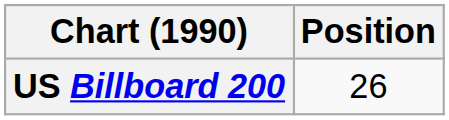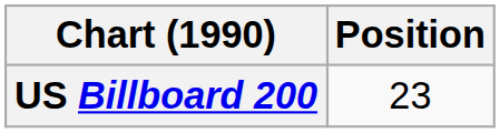 <table class="wikitable plainrowheaders" style="text-align:center">
 <tr>
 <th scope="col">Chart (1990)</th>
 <th scope="col">Position</th>
 </tr>
 <tr>
 <th scope="row">US <em><a href='#'>Billboard 200</a></em></th>
-<td>26</td>
+<td>23</td>
 </tr>
 </table>
